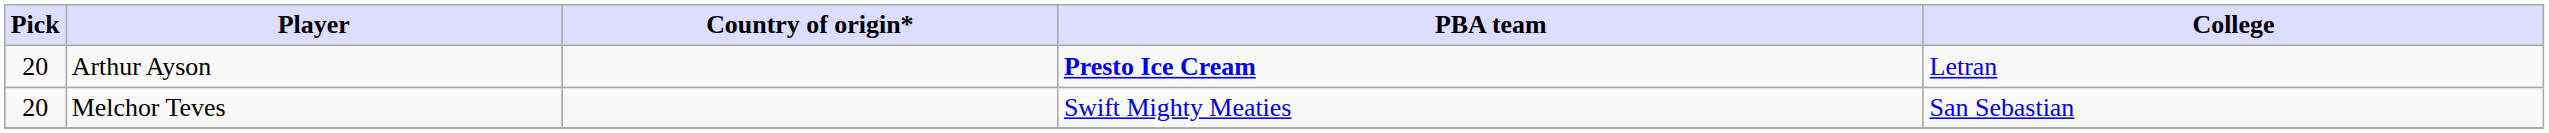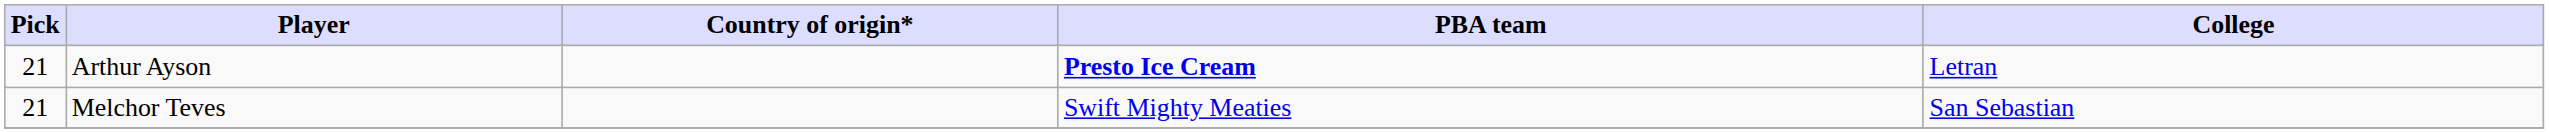 <table class="wikitable">
 <tr>
 <th style="background:#DDDDFF;">Pick</th>
 <th style="background:#DDDDFF;" width="20%">Player</th>
 <th style="background:#DDDDFF;" width="20%">Country of origin*</th>
 <th style="background:#DDDDFF;" width="35%">PBA team</th>
 <th style="background:#DDDDFF;" width="25%">College</th>
 </tr>
 <tr>
-<td align=center>20</td>
+<td align=center>21</td>
 <td>Arthur Ayson</td>
 <td></td>
 <td><strong><a href='#'>Presto Ice Cream</a></strong></td>
 <td><a href='#'>Letran</a></td>
 </tr>
 <tr>
-<td align=center>20</td>
+<td align=center>21</td>
 <td>Melchor Teves</td>
 <td></td>
 <td><a href='#'>Swift Mighty Meaties</a></td>
 <td><a href='#'>San Sebastian</a></td>
 </tr>
 <tr>
 </tr>
 </table>
